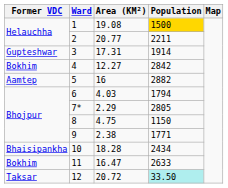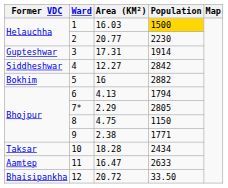 <table class="wikitable">
 <tr>
 <th>Former <a href='#'>VDC</a></th>
 <th><a href='#'>Ward</a></th>
 <th>Area (KM²)</th>
 <th>Population</th>
 <th>Map</th>
 </tr>
 <tr>
 <td rowspan=2><a href='#'>Helauchha</a></td>
 <td>1</td>
-<td>19.08</td>
+<td>16.03</td>
 <td style="background: gold;">1500</td>
 <td rowspan=12></td>
 </tr>
 <tr>
 <td>2</td>
 <td>20.77</td>
-<td>2211</td>
+<td>2230</td>
 </tr>
 <tr>
 <td><a href='#'>Gupteshwar</a></td>
 <td>3</td>
 <td>17.31</td>
 <td>1914</td>
 </tr>
 <tr>
-<td><a href='#'>Bokhim</a></td>
+<td><a href='#'>Siddheshwar</a></td>
 <td>4</td>
 <td>12.27</td>
 <td>2842</td>
 </tr>
 <tr>
-<td><a href='#'>Aamtep</a></td>
+<td><a href='#'>Bokhim</a></td>
 <td>5</td>
 <td>16</td>
 <td>2882</td>
 </tr>
 <tr>
 <td rowspan=4><a href='#'>Bhojpur</a></td>
 <td>6</td>
-<td>4.03</td>
+<td>4.13</td>
 <td>1794</td>
 </tr>
 <tr>
 <td>7*</td>
 <td>2.29</td>
 <td>2805</td>
 </tr>
 <tr>
 <td>8</td>
 <td>4.75</td>
 <td>1150</td>
 </tr>
 <tr>
 <td>9</td>
 <td>2.38</td>
 <td>1771</td>
 </tr>
 <tr>
-<td><a href='#'>Bhaisipankha</a></td>
+<td><a href='#'>Taksar</a></td>
 <td>10</td>
 <td>18.28</td>
 <td>2434</td>
 </tr>
 <tr>
-<td><a href='#'>Bokhim</a></td>
+<td><a href='#'>Aamtep</a></td>
 <td>11</td>
 <td>16.47</td>
 <td>2633</td>
 </tr>
 <tr>
-<td><a href='#'>Taksar</a></td>
+<td><a href='#'>Bhaisipankha</a></td>
 <td>12</td>
 <td>20.72</td>
-<td style="background: paleturquoise;">33.50</td>
+<td>33.50</td>
 </tr>
 </table>
